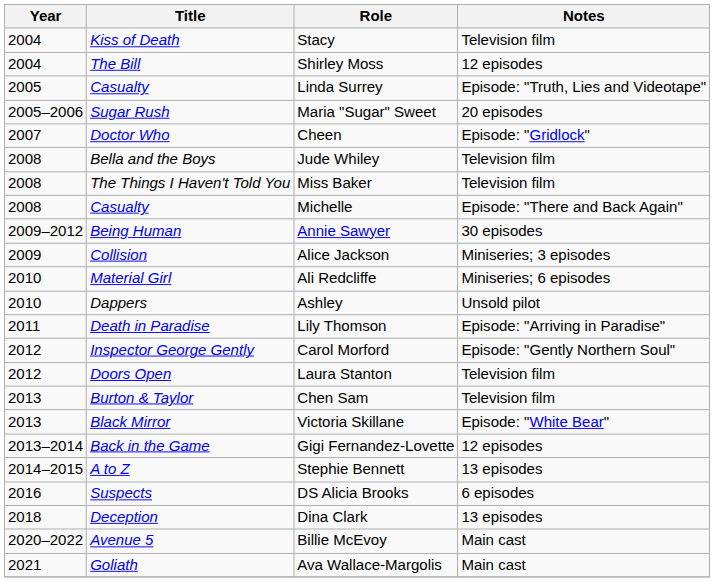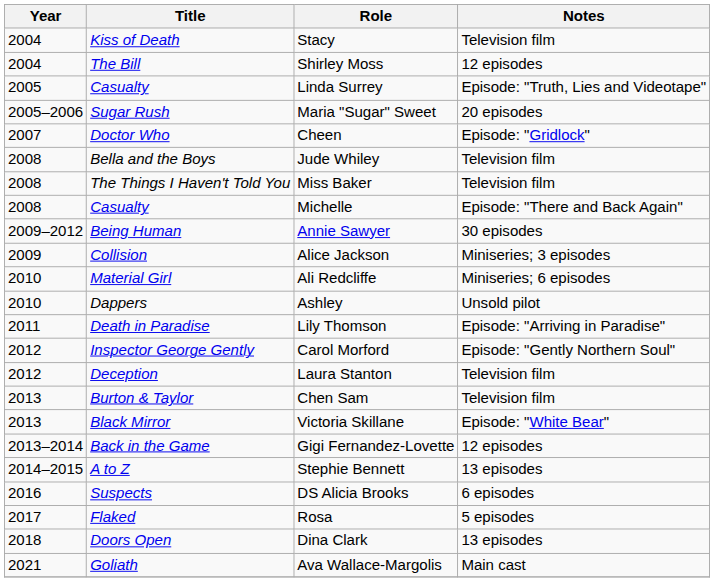 <table class="wikitable sortable">
 <tr>
 <th>Year</th>
 <th>Title</th>
 <th>Role</th>
 <th class="unsortable">Notes</th>
 </tr>
 <tr>
 <td>2004</td>
 <td><em><a href='#'>Kiss of Death</a></em></td>
 <td>Stacy</td>
 <td>Television film</td>
 </tr>
 <tr>
 <td>2004</td>
 <td><em><a href='#'>The Bill</a></em></td>
 <td>Shirley Moss</td>
 <td>12 episodes</td>
 </tr>
 <tr>
 <td>2005</td>
 <td><em><a href='#'>Casualty</a></em></td>
 <td>Linda Surrey</td>
 <td>Episode: "Truth, Lies and Videotape"</td>
 </tr>
 <tr>
 <td>2005–2006</td>
 <td><em><a href='#'>Sugar Rush</a></em></td>
 <td>Maria "Sugar" Sweet</td>
 <td>20 episodes</td>
 </tr>
 <tr>
 <td>2007</td>
 <td><em><a href='#'>Doctor Who</a></em></td>
 <td>Cheen</td>
 <td>Episode: "<a href='#'>Gridlock</a>"</td>
 </tr>
 <tr>
 <td>2008</td>
 <td><em>Bella and the Boys</em></td>
 <td>Jude Whiley</td>
 <td>Television film</td>
 </tr>
 <tr>
 <td>2008</td>
 <td><em>The Things I Haven't Told You</em></td>
 <td>Miss Baker</td>
 <td>Television film</td>
 </tr>
 <tr>
 <td>2008</td>
 <td><em><a href='#'>Casualty</a></em></td>
 <td>Michelle</td>
 <td>Episode: "There and Back Again"</td>
 </tr>
 <tr>
 <td>2009–2012</td>
 <td><em><a href='#'>Being Human</a></em></td>
 <td><a href='#'>Annie Sawyer</a></td>
 <td>30 episodes</td>
 </tr>
 <tr>
 <td>2009</td>
 <td><em><a href='#'>Collision</a></em></td>
 <td>Alice Jackson</td>
 <td>Miniseries; 3 episodes</td>
 </tr>
 <tr>
 <td>2010</td>
 <td><em><a href='#'>Material Girl</a></em></td>
 <td>Ali Redcliffe</td>
 <td>Miniseries; 6 episodes</td>
 </tr>
 <tr>
 <td>2010</td>
 <td><em>Dappers</em></td>
 <td>Ashley</td>
 <td>Unsold pilot</td>
 </tr>
 <tr>
 <td>2011</td>
 <td><em><a href='#'>Death in Paradise</a></em></td>
 <td>Lily Thomson</td>
 <td>Episode: "Arriving in Paradise"</td>
 </tr>
 <tr>
 <td>2012</td>
 <td><em><a href='#'>Inspector George Gently</a></em></td>
 <td>Carol Morford</td>
 <td>Episode: "Gently Northern Soul"</td>
 </tr>
 <tr>
 <td>2012</td>
-<td><em><a href='#'>Doors Open</a></em></td>
+<td><em><a href='#'>Deception</a></em></td>
 <td>Laura Stanton</td>
 <td>Television film</td>
 </tr>
 <tr>
 <td>2013</td>
 <td><em><a href='#'>Burton & Taylor</a></em></td>
 <td>Chen Sam</td>
 <td>Television film</td>
 </tr>
 <tr>
 <td>2013</td>
 <td><em><a href='#'>Black Mirror</a></em></td>
 <td>Victoria Skillane</td>
 <td>Episode: "<a href='#'>White Bear</a>"</td>
 </tr>
 <tr>
 <td>2013–2014</td>
 <td><em><a href='#'>Back in the Game</a></em></td>
 <td>Gigi Fernandez-Lovette</td>
 <td>12 episodes</td>
 </tr>
 <tr>
 <td>2014–2015</td>
 <td><em><a href='#'>A to Z</a></em></td>
 <td>Stephie Bennett</td>
 <td>13 episodes</td>
 </tr>
 <tr>
 <td>2016</td>
 <td><em><a href='#'>Suspects</a></em></td>
 <td>DS Alicia Brooks</td>
 <td>6 episodes</td>
 </tr>
 <tr>
+<td>2017</td>
+<td><em><a href='#'>Flaked</a></em></td>
+<td>Rosa</td>
+<td>5 episodes</td>
+</tr>
+<tr>
 <td>2018</td>
-<td><em><a href='#'>Deception</a></em></td>
+<td><em><a href='#'>Doors Open</a></em></td>
 <td>Dina Clark</td>
 <td>13 episodes</td>
-</tr>
-<tr>
-<td>2020–2022</td>
-<td><em><a href='#'>Avenue 5</a></em></td>
-<td>Billie McEvoy</td>
-<td>Main cast</td>
 </tr>
 <tr>
 <td>2021</td>
 <td><em><a href='#'>Goliath</a></em></td>
 <td>Ava Wallace-Margolis</td>
 <td>Main cast</td>
 </tr>
 <tr>
 </tr>
 </table>
